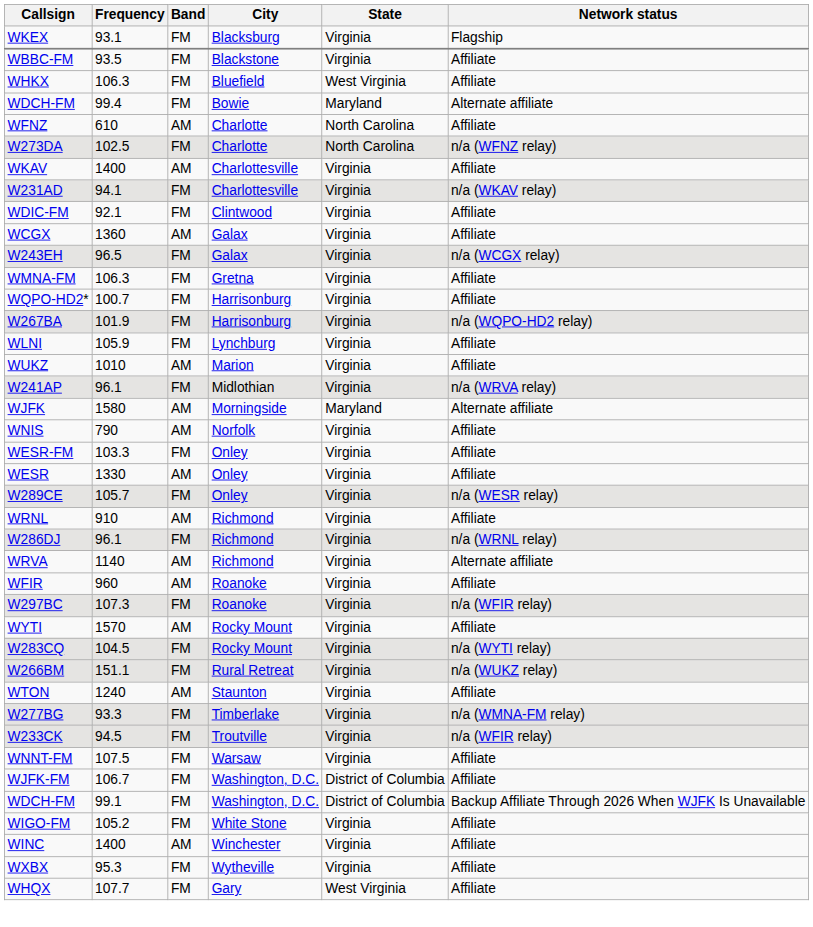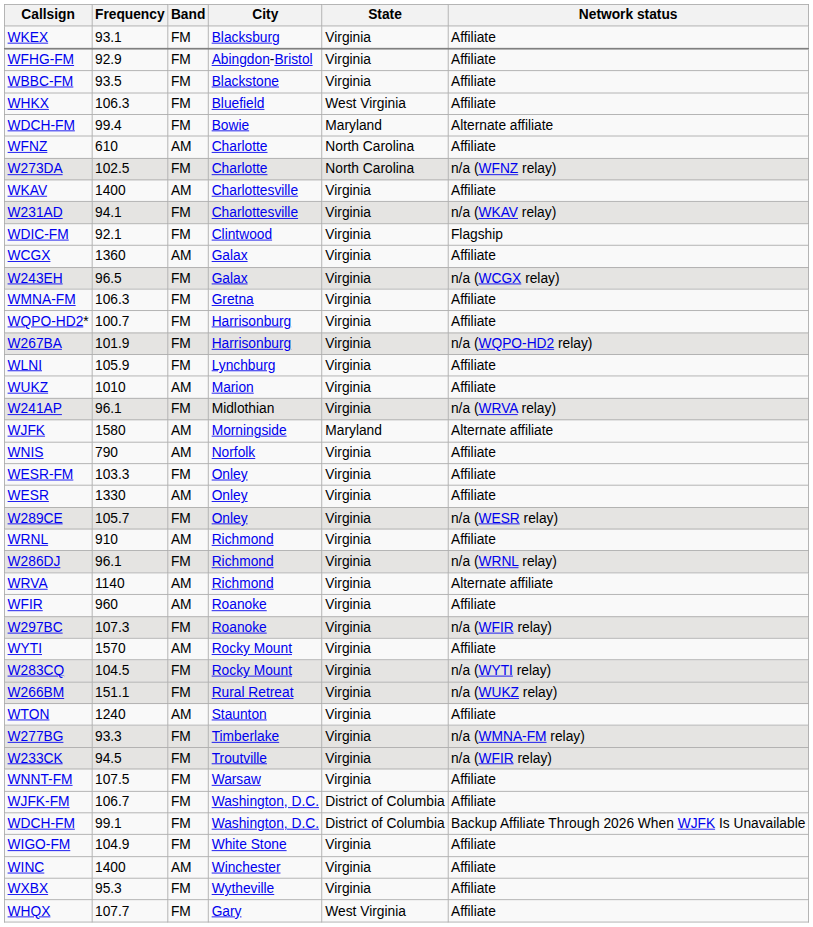 <table class="wikitable sortable">
 <tr>
 <th>Callsign</th>
 <th>Frequency</th>
 <th>Band</th>
 <th>City</th>
 <th>State</th>
 <th>Network status</th>
 </tr>
 <tr style="border-bottom: 2px solid grey">
 <td><a href='#'>WKEX</a></td>
 <td>93.1</td>
 <td>FM</td>
 <td><a href='#'>Blacksburg</a></td>
 <td>Virginia</td>
-<td>Flagship</td>
+<td>Affiliate</td>
+</tr>
+<tr>
+<td><a href='#'>WFHG-FM</a></td>
+<td>92.9</td>
+<td>FM</td>
+<td><a href='#'>Abingdon</a>-<a href='#'>Bristol</a></td>
+<td>Virginia</td>
+<td>Affiliate</td>
 </tr>
 <tr>
 <td><a href='#'>WBBC-FM</a></td>
 <td>93.5</td>
 <td>FM</td>
 <td><a href='#'>Blackstone</a></td>
 <td>Virginia</td>
 <td>Affiliate</td>
 </tr>
 <tr>
 <td><a href='#'>WHKX</a></td>
 <td>106.3</td>
 <td>FM</td>
 <td><a href='#'>Bluefield</a></td>
 <td>West Virginia</td>
 <td>Affiliate</td>
 </tr>
 <tr>
 <td><a href='#'>WDCH-FM</a></td>
 <td>99.4</td>
 <td>FM</td>
 <td><a href='#'>Bowie</a></td>
 <td>Maryland</td>
 <td>Alternate affiliate</td>
 </tr>
 <tr>
 <td><a href='#'>WFNZ</a></td>
 <td>610</td>
 <td>AM</td>
 <td><a href='#'>Charlotte</a></td>
 <td>North Carolina</td>
 <td>Affiliate</td>
 </tr>
 <tr style="background:#E5E4E2">
 <td><a href='#'>W273DA</a></td>
 <td>102.5</td>
 <td>FM</td>
 <td><a href='#'>Charlotte</a></td>
 <td>North Carolina</td>
 <td>n/a (<a href='#'>WFNZ</a> relay)</td>
 </tr>
 <tr>
 <td><a href='#'>WKAV</a></td>
 <td>1400</td>
 <td>AM</td>
 <td><a href='#'>Charlottesville</a></td>
 <td>Virginia</td>
 <td>Affiliate</td>
 </tr>
 <tr style="background:#E5E4E2">
 <td><a href='#'>W231AD</a></td>
 <td>94.1</td>
 <td>FM</td>
 <td><a href='#'>Charlottesville</a></td>
 <td>Virginia</td>
 <td>n/a (<a href='#'>WKAV</a> relay)</td>
 </tr>
 <tr>
 <td><a href='#'>WDIC-FM</a></td>
 <td>92.1</td>
 <td>FM</td>
 <td><a href='#'>Clintwood</a></td>
 <td>Virginia</td>
-<td>Affiliate</td>
+<td>Flagship</td>
 </tr>
 <tr>
 <td><a href='#'>WCGX</a></td>
 <td>1360</td>
 <td>AM</td>
 <td><a href='#'>Galax</a></td>
 <td>Virginia</td>
 <td>Affiliate</td>
 </tr>
 <tr style="background:#E5E4E2">
 <td><a href='#'>W243EH</a></td>
 <td>96.5</td>
 <td>FM</td>
 <td><a href='#'>Galax</a></td>
 <td>Virginia</td>
 <td>n/a (<a href='#'>WCGX</a> relay)</td>
 </tr>
 <tr>
 <td><a href='#'>WMNA-FM</a></td>
 <td>106.3</td>
 <td>FM</td>
 <td><a href='#'>Gretna</a></td>
 <td>Virginia</td>
 <td>Affiliate</td>
 </tr>
 <tr>
 <td><a href='#'>WQPO-HD2</a>*</td>
 <td>100.7</td>
 <td>FM</td>
 <td><a href='#'>Harrisonburg</a></td>
 <td>Virginia</td>
 <td>Affiliate</td>
 </tr>
 <tr style="background:#E5E4E2">
 <td><a href='#'>W267BA</a></td>
 <td>101.9</td>
 <td>FM</td>
 <td><a href='#'>Harrisonburg</a></td>
 <td>Virginia</td>
 <td>n/a (<a href='#'>WQPO-HD2</a> relay)</td>
 </tr>
 <tr>
 <td><a href='#'>WLNI</a></td>
 <td>105.9</td>
 <td>FM</td>
 <td><a href='#'>Lynchburg</a></td>
 <td>Virginia</td>
 <td>Affiliate</td>
 </tr>
 <tr>
 <td><a href='#'>WUKZ</a></td>
 <td>1010</td>
 <td>AM</td>
 <td><a href='#'>Marion</a></td>
 <td>Virginia</td>
 <td>Affiliate</td>
 </tr>
 <tr style="background:#E5E4E2">
 <td><a href='#'>W241AP</a></td>
 <td>96.1</td>
 <td>FM</td>
 <td>Midlothian</td>
 <td>Virginia</td>
 <td>n/a (<a href='#'>WRVA</a> relay)</td>
 </tr>
 <tr>
 <td><a href='#'>WJFK</a></td>
 <td>1580</td>
 <td>AM</td>
 <td><a href='#'>Morningside</a></td>
 <td>Maryland</td>
 <td>Alternate affiliate</td>
 </tr>
 <tr>
 <td><a href='#'>WNIS</a></td>
 <td>790</td>
 <td>AM</td>
 <td><a href='#'>Norfolk</a></td>
 <td>Virginia</td>
 <td>Affiliate</td>
 </tr>
 <tr>
 <td><a href='#'>WESR-FM</a></td>
 <td>103.3</td>
 <td>FM</td>
 <td><a href='#'>Onley</a></td>
 <td>Virginia</td>
 <td>Affiliate</td>
 </tr>
 <tr>
 <td><a href='#'>WESR</a></td>
 <td>1330</td>
 <td>AM</td>
 <td><a href='#'>Onley</a></td>
 <td>Virginia</td>
 <td>Affiliate</td>
 </tr>
 <tr style="background:#E5E4E2">
 <td><a href='#'>W289CE</a></td>
 <td>105.7</td>
 <td>FM</td>
 <td><a href='#'>Onley</a></td>
 <td>Virginia</td>
 <td>n/a (<a href='#'>WESR</a> relay)</td>
 </tr>
 <tr>
 <td><a href='#'>WRNL</a></td>
 <td>910</td>
 <td>AM</td>
 <td><a href='#'>Richmond</a></td>
 <td>Virginia</td>
 <td>Affiliate</td>
 </tr>
 <tr style="background:#E5E4E2">
 <td><a href='#'>W286DJ</a></td>
 <td>96.1</td>
 <td>FM</td>
 <td><a href='#'>Richmond</a></td>
 <td>Virginia</td>
 <td>n/a (<a href='#'>WRNL</a> relay)</td>
 </tr>
 <tr>
 <td><a href='#'>WRVA</a></td>
 <td>1140</td>
 <td>AM</td>
 <td><a href='#'>Richmond</a></td>
 <td>Virginia</td>
 <td>Alternate affiliate</td>
 </tr>
 <tr>
 <td><a href='#'>WFIR</a></td>
 <td>960</td>
 <td>AM</td>
 <td><a href='#'>Roanoke</a></td>
 <td>Virginia</td>
 <td>Affiliate</td>
 </tr>
 <tr style="background:#E5E4E2">
 <td><a href='#'>W297BC</a></td>
 <td>107.3</td>
 <td>FM</td>
 <td><a href='#'>Roanoke</a></td>
 <td>Virginia</td>
 <td>n/a (<a href='#'>WFIR</a> relay)</td>
 </tr>
 <tr>
 <td><a href='#'>WYTI</a></td>
 <td>1570</td>
 <td>AM</td>
 <td><a href='#'>Rocky Mount</a></td>
 <td>Virginia</td>
 <td>Affiliate</td>
 </tr>
 <tr style="background:#E5E4E2">
 <td><a href='#'>W283CQ</a></td>
 <td>104.5</td>
 <td>FM</td>
 <td><a href='#'>Rocky Mount</a></td>
 <td>Virginia</td>
 <td>n/a (<a href='#'>WYTI</a> relay)</td>
 </tr>
 <tr style="background:#E5E4E2">
 <td><a href='#'>W266BM</a></td>
 <td>151.1</td>
 <td>FM</td>
 <td><a href='#'>Rural Retreat</a></td>
 <td>Virginia</td>
 <td>n/a (<a href='#'>WUKZ</a> relay)</td>
 </tr>
 <tr>
 <td><a href='#'>WTON</a></td>
 <td>1240</td>
 <td>AM</td>
 <td><a href='#'>Staunton</a></td>
 <td>Virginia</td>
 <td>Affiliate</td>
 </tr>
 <tr style="background:#E5E4E2">
 <td><a href='#'>W277BG</a></td>
 <td>93.3</td>
 <td>FM</td>
 <td><a href='#'>Timberlake</a></td>
 <td>Virginia</td>
 <td>n/a (<a href='#'>WMNA-FM</a> relay)</td>
 </tr>
 <tr style="background:#E5E4E2">
 <td><a href='#'>W233CK</a></td>
 <td>94.5</td>
 <td>FM</td>
 <td><a href='#'>Troutville</a></td>
 <td>Virginia</td>
 <td>n/a (<a href='#'>WFIR</a> relay)</td>
 </tr>
 <tr>
 <td><a href='#'>WNNT-FM</a></td>
 <td>107.5</td>
 <td>FM</td>
 <td><a href='#'>Warsaw</a></td>
 <td>Virginia</td>
 <td>Affiliate</td>
 </tr>
 <tr>
 <td><a href='#'>WJFK-FM</a></td>
 <td>106.7</td>
 <td>FM</td>
 <td><a href='#'>Washington, D.C.</a></td>
 <td>District of Columbia</td>
 <td>Affiliate</td>
 </tr>
 <tr>
 <td><a href='#'>WDCH-FM</a></td>
 <td>99.1</td>
 <td>FM</td>
 <td><a href='#'>Washington, D.C.</a></td>
 <td>District of Columbia</td>
 <td>Backup Affiliate Through 2026 When <a href='#'>WJFK</a> Is Unavailable</td>
 </tr>
 <tr>
 <td><a href='#'>WIGO-FM</a></td>
-<td>105.2</td>
+<td>104.9</td>
 <td>FM</td>
 <td><a href='#'>White Stone</a></td>
 <td>Virginia</td>
 <td>Affiliate</td>
 </tr>
 <tr>
 <td><a href='#'>WINC</a></td>
 <td>1400</td>
 <td>AM</td>
 <td><a href='#'>Winchester</a></td>
 <td>Virginia</td>
 <td>Affiliate</td>
 </tr>
 <tr>
 <td><a href='#'>WXBX</a></td>
 <td>95.3</td>
 <td>FM</td>
 <td><a href='#'>Wytheville</a></td>
 <td>Virginia</td>
 <td>Affiliate</td>
 </tr>
 <tr>
 <td><a href='#'>WHQX</a></td>
 <td>107.7</td>
 <td>FM</td>
 <td><a href='#'>Gary</a></td>
 <td>West Virginia</td>
 <td>Affiliate</td>
 </tr>
 </table>
